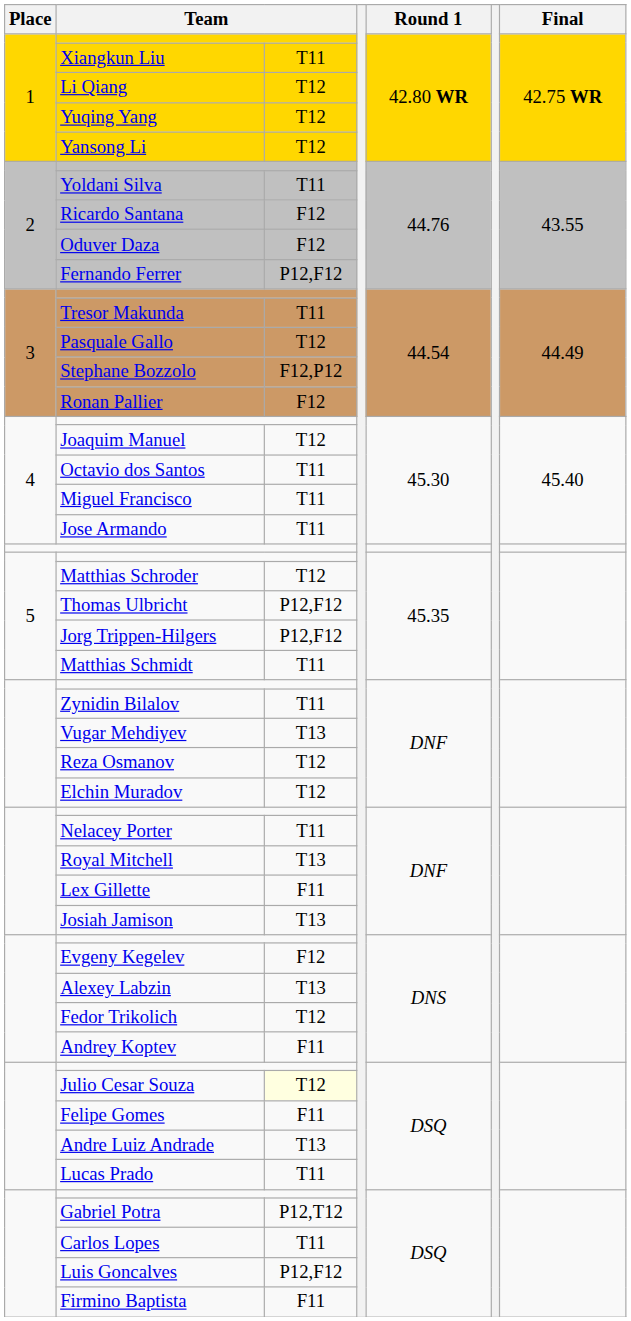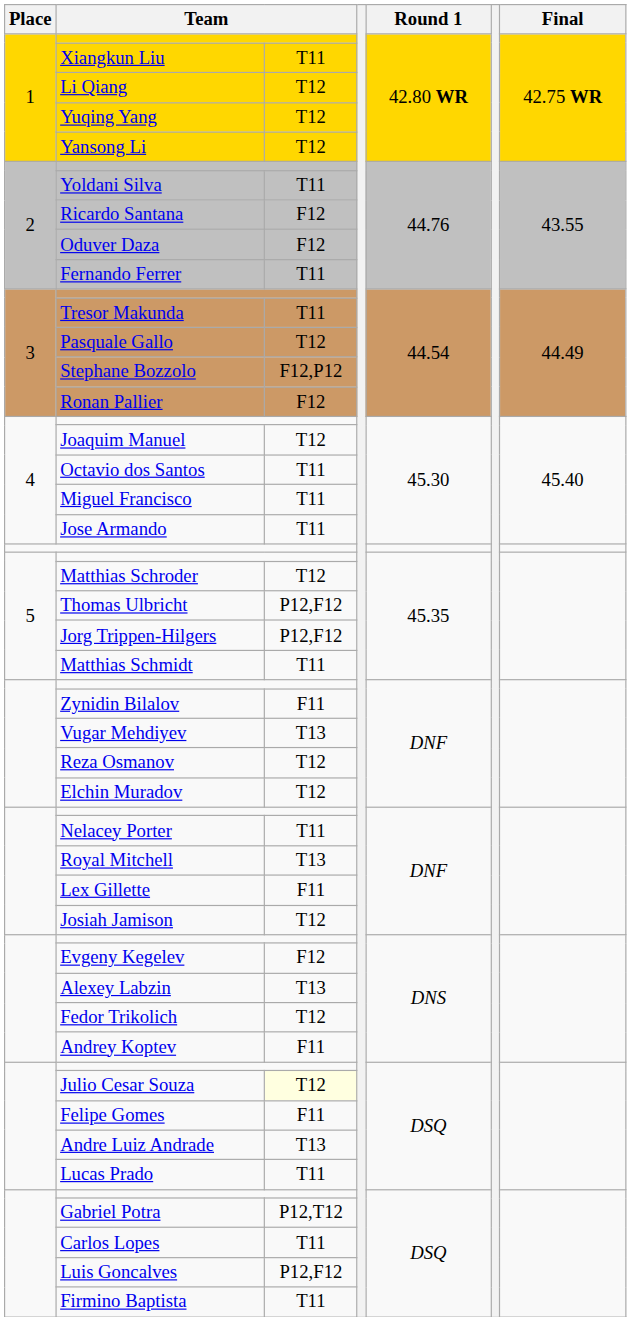 <table class="wikitable" style="text-align:center">
 <tr>
 <th>Place</th>
 <th colspan=2 width=250>Team</th>
 <th rowspan=60></th>
 <th width=100>Round 1</th>
 <th rowspan=60></th>
 <th width=100>Final</th>
 </tr>
 <tr bgcolor=gold>
 <td rowspan=5>1</td>
 <td colspan=2></td>
 <td rowspan=5>42.80 <strong>WR</strong></td>
 <td rowspan=5>42.75 <strong>WR</strong></td>
 </tr>
 <tr bgcolor=gold>
 <td align=left><a href='#'>Xiangkun Liu</a></td>
 <td>T11</td>
 </tr>
 <tr bgcolor=gold>
 <td align=left><a href='#'>Li Qiang</a></td>
 <td>T12</td>
 </tr>
 <tr bgcolor=gold>
 <td align=left><a href='#'>Yuqing Yang</a></td>
 <td>T12</td>
 </tr>
 <tr bgcolor=gold>
 <td align=left><a href='#'>Yansong Li</a></td>
 <td>T12</td>
 </tr>
 <tr bgcolor=silver>
 <td rowspan=5>2</td>
 <td colspan=2></td>
 <td rowspan=5>44.76</td>
 <td rowspan=5>43.55</td>
 </tr>
 <tr bgcolor=silver>
 <td align=left><a href='#'>Yoldani Silva</a></td>
 <td>T11</td>
 </tr>
 <tr bgcolor=silver>
 <td align=left><a href='#'>Ricardo Santana</a></td>
 <td>F12</td>
 </tr>
 <tr bgcolor=silver>
 <td align=left><a href='#'>Oduver Daza</a></td>
 <td>F12</td>
 </tr>
 <tr bgcolor=silver>
 <td align=left><a href='#'>Fernando Ferrer</a></td>
-<td>P12,F12</td>
+<td>T11</td>
 </tr>
 <tr bgcolor=cc9966>
 <td rowspan=5>3</td>
 <td colspan=2></td>
 <td rowspan=5>44.54</td>
 <td rowspan=5>44.49</td>
 </tr>
 <tr bgcolor=cc9966>
 <td align=left><a href='#'>Tresor Makunda</a></td>
 <td>T11</td>
 </tr>
 <tr bgcolor=cc9966>
 <td align=left><a href='#'>Pasquale Gallo</a></td>
 <td>T12</td>
 </tr>
 <tr bgcolor=cc9966>
 <td align=left><a href='#'>Stephane Bozzolo</a></td>
 <td>F12,P12</td>
 </tr>
 <tr bgcolor=cc9966>
 <td align=left><a href='#'>Ronan Pallier</a></td>
 <td>F12</td>
 </tr>
 <tr>
 <td rowspan=5>4</td>
 <td colspan=2></td>
 <td rowspan=5>45.30</td>
 <td rowspan=5>45.40</td>
 </tr>
 <tr>
 <td align=left><a href='#'>Joaquim Manuel</a></td>
 <td>T12</td>
 </tr>
 <tr>
 <td align=left><a href='#'>Octavio dos Santos</a></td>
 <td>T11</td>
 </tr>
 <tr>
 <td align=left><a href='#'>Miguel Francisco</a></td>
 <td>T11</td>
 </tr>
 <tr>
 <td align=left><a href='#'>Jose Armando</a></td>
 <td>T11</td>
 </tr>
 <tr>
 <td colspan=10></td>
 </tr>
 <tr>
 <td rowspan=5>5</td>
 <td colspan=2></td>
 <td rowspan=5>45.35</td>
 <td rowspan=5></td>
 </tr>
 <tr>
 <td align=left><a href='#'>Matthias Schroder</a></td>
 <td>T12</td>
 </tr>
 <tr>
 <td align=left><a href='#'>Thomas Ulbricht</a></td>
 <td>P12,F12</td>
 </tr>
 <tr>
 <td align=left><a href='#'>Jorg Trippen-Hilgers</a></td>
 <td>P12,F12</td>
 </tr>
 <tr>
 <td align=left><a href='#'>Matthias Schmidt</a></td>
 <td>T11</td>
 </tr>
 <tr>
 <td rowspan=5></td>
 <td colspan=2></td>
 <td rowspan=5><em>DNF</em></td>
 <td rowspan=5></td>
 </tr>
 <tr>
 <td align=left><a href='#'>Zynidin Bilalov</a></td>
-<td>T11</td>
+<td>F11</td>
 </tr>
 <tr>
 <td align=left><a href='#'>Vugar Mehdiyev</a></td>
 <td>T13</td>
 </tr>
 <tr>
 <td align=left><a href='#'>Reza Osmanov</a></td>
 <td>T12</td>
 </tr>
 <tr>
 <td align=left><a href='#'>Elchin Muradov</a></td>
 <td>T12</td>
 </tr>
 <tr>
 <td rowspan=5></td>
 <td colspan=2></td>
 <td rowspan=5><em>DNF</em></td>
 <td rowspan=5></td>
 </tr>
 <tr>
 <td align=left><a href='#'>Nelacey Porter</a></td>
 <td>T11</td>
 </tr>
 <tr>
 <td align=left><a href='#'>Royal Mitchell</a></td>
 <td>T13</td>
 </tr>
 <tr>
 <td align=left><a href='#'>Lex Gillette</a></td>
 <td>F11</td>
 </tr>
 <tr>
 <td align=left><a href='#'>Josiah Jamison</a></td>
-<td>T13</td>
+<td>T12</td>
 </tr>
 <tr>
 <td rowspan=5></td>
 <td colspan=2></td>
 <td rowspan=5><em>DNS</em></td>
 <td rowspan=5></td>
 </tr>
 <tr>
 <td align=left><a href='#'>Evgeny Kegelev</a></td>
 <td>F12</td>
 </tr>
 <tr>
 <td align=left><a href='#'>Alexey Labzin</a></td>
 <td>T13</td>
 </tr>
 <tr>
 <td align=left><a href='#'>Fedor Trikolich</a></td>
 <td>T12</td>
 </tr>
 <tr>
 <td align=left><a href='#'>Andrey Koptev</a></td>
 <td>F11</td>
 </tr>
 <tr>
 <td rowspan=5></td>
 <td colspan=2></td>
 <td rowspan=5><em>DSQ</em></td>
 <td rowspan=5></td>
 </tr>
 <tr>
 <td align=left><a href='#'>Julio Cesar Souza</a></td>
 <td style="background: lightyellow;">T12</td>
 </tr>
 <tr>
 <td align=left><a href='#'>Felipe Gomes</a></td>
 <td>F11</td>
 </tr>
 <tr>
 <td align=left><a href='#'>Andre Luiz Andrade</a></td>
 <td>T13</td>
 </tr>
 <tr>
 <td align=left><a href='#'>Lucas Prado</a></td>
 <td>T11</td>
 </tr>
 <tr>
 <td rowspan=5></td>
 <td colspan=2></td>
 <td rowspan=5><em>DSQ</em></td>
 <td rowspan=5></td>
 </tr>
 <tr>
 <td align=left><a href='#'>Gabriel Potra</a></td>
 <td>P12,T12</td>
 </tr>
 <tr>
 <td align=left><a href='#'>Carlos Lopes</a></td>
 <td>T11</td>
 </tr>
 <tr>
 <td align=left><a href='#'>Luis Goncalves</a></td>
 <td>P12,F12</td>
 </tr>
 <tr>
 <td align=left><a href='#'>Firmino Baptista</a></td>
-<td>F11</td>
+<td>T11</td>
 </tr>
 <tr>
 </tr>
 </table>
